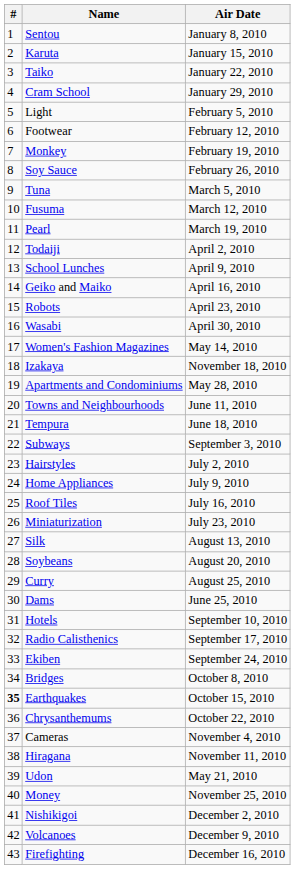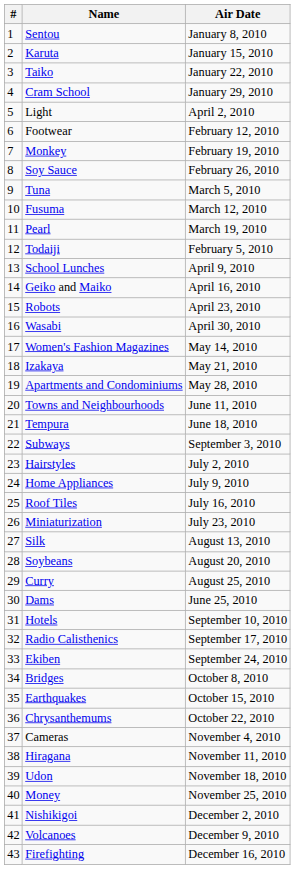 <table class="wikitable sortable">
 <tr>
 <th>#</th>
 <th>Name</th>
 <th>Air Date</th>
 </tr>
 <tr>
 <td>1</td>
 <td><a href='#'>Sentou</a></td>
 <td>January 8, 2010</td>
 </tr>
 <tr>
 <td>2</td>
 <td><a href='#'>Karuta</a></td>
 <td>January 15, 2010</td>
 </tr>
 <tr>
 <td>3</td>
 <td><a href='#'>Taiko</a></td>
 <td>January 22, 2010</td>
 </tr>
 <tr>
 <td>4</td>
 <td><a href='#'>Cram School</a></td>
 <td>January 29, 2010</td>
 </tr>
 <tr>
 <td>5</td>
 <td>Light</td>
-<td>February 5, 2010</td>
+<td>April 2, 2010</td>
 </tr>
 <tr>
 <td>6</td>
 <td>Footwear</td>
 <td>February 12, 2010</td>
 </tr>
 <tr>
 <td>7</td>
 <td><a href='#'>Monkey</a></td>
 <td>February 19, 2010</td>
 </tr>
 <tr>
 <td>8</td>
 <td><a href='#'>Soy Sauce</a></td>
 <td>February 26, 2010</td>
 </tr>
 <tr>
 <td>9</td>
 <td><a href='#'>Tuna</a></td>
 <td>March 5, 2010</td>
 </tr>
 <tr>
 <td>10</td>
 <td><a href='#'>Fusuma</a></td>
 <td>March 12, 2010</td>
 </tr>
 <tr>
 <td>11</td>
 <td><a href='#'>Pearl</a></td>
 <td>March 19, 2010</td>
 </tr>
 <tr>
 <td>12</td>
 <td><a href='#'>Todaiji</a></td>
-<td>April 2, 2010</td>
+<td>February 5, 2010</td>
 </tr>
 <tr>
 <td>13</td>
 <td><a href='#'>School Lunches</a></td>
 <td>April 9, 2010</td>
 </tr>
 <tr>
 <td>14</td>
 <td><a href='#'>Geiko</a> and <a href='#'>Maiko</a></td>
 <td>April 16, 2010</td>
 </tr>
 <tr>
 <td>15</td>
 <td><a href='#'>Robots</a></td>
 <td>April 23, 2010</td>
 </tr>
 <tr>
 <td>16</td>
 <td><a href='#'>Wasabi</a></td>
 <td>April 30, 2010</td>
 </tr>
 <tr>
 <td>17</td>
 <td><a href='#'>Women's Fashion Magazines</a></td>
 <td>May 14, 2010</td>
 </tr>
 <tr>
 <td>18</td>
 <td><a href='#'>Izakaya</a></td>
-<td>November 18, 2010</td>
+<td>May 21, 2010</td>
 </tr>
 <tr>
 <td>19</td>
 <td><a href='#'>Apartments and Condominiums</a></td>
 <td>May 28, 2010</td>
 </tr>
 <tr>
 <td>20</td>
 <td><a href='#'>Towns and Neighbourhoods</a></td>
 <td>June 11, 2010</td>
 </tr>
 <tr>
 <td>21</td>
 <td><a href='#'>Tempura</a></td>
 <td>June 18, 2010</td>
 </tr>
 <tr>
 <td>22</td>
 <td><a href='#'>Subways</a></td>
 <td>September 3, 2010</td>
 </tr>
 <tr>
 <td>23</td>
 <td><a href='#'>Hairstyles</a></td>
 <td>July 2, 2010</td>
 </tr>
 <tr>
 <td>24</td>
 <td><a href='#'>Home Appliances</a></td>
 <td>July 9, 2010</td>
 </tr>
 <tr>
 <td>25</td>
 <td><a href='#'>Roof Tiles</a></td>
 <td>July 16, 2010</td>
 </tr>
 <tr>
 <td>26</td>
 <td><a href='#'>Miniaturization</a></td>
 <td>July 23, 2010</td>
 </tr>
 <tr>
 <td>27</td>
 <td><a href='#'>Silk</a></td>
 <td>August 13, 2010</td>
 </tr>
 <tr>
 <td>28</td>
 <td><a href='#'>Soybeans</a></td>
 <td>August 20, 2010</td>
 </tr>
 <tr>
 <td>29</td>
 <td><a href='#'>Curry</a></td>
 <td>August 25, 2010</td>
 </tr>
 <tr>
 <td>30</td>
 <td><a href='#'>Dams</a></td>
 <td>June 25, 2010</td>
 </tr>
 <tr>
 <td>31</td>
 <td><a href='#'>Hotels</a></td>
 <td>September 10, 2010</td>
 </tr>
 <tr>
 <td>32</td>
 <td><a href='#'>Radio Calisthenics</a></td>
 <td>September 17, 2010</td>
 </tr>
 <tr>
 <td>33</td>
 <td><a href='#'>Ekiben</a></td>
 <td>September 24, 2010</td>
 </tr>
 <tr>
 <td>34</td>
 <td><a href='#'>Bridges</a></td>
 <td>October 8, 2010</td>
 </tr>
 <tr>
-<td><strong>35</strong></td>
+<td>35</td>
 <td><a href='#'>Earthquakes</a></td>
 <td>October 15, 2010</td>
 </tr>
 <tr>
 <td>36</td>
 <td><a href='#'>Chrysanthemums</a></td>
 <td>October 22, 2010</td>
 </tr>
 <tr>
 <td>37</td>
 <td>Cameras</td>
 <td>November 4, 2010</td>
 </tr>
 <tr>
 <td>38</td>
 <td><a href='#'>Hiragana</a></td>
 <td>November 11, 2010</td>
 </tr>
 <tr>
 <td>39</td>
 <td><a href='#'>Udon</a></td>
-<td>May 21, 2010</td>
+<td>November 18, 2010</td>
 </tr>
 <tr>
 <td>40</td>
 <td><a href='#'>Money</a></td>
 <td>November 25, 2010</td>
 </tr>
 <tr>
 <td>41</td>
 <td><a href='#'>Nishikigoi</a></td>
 <td>December 2, 2010</td>
 </tr>
 <tr>
 <td>42</td>
 <td><a href='#'>Volcanoes</a></td>
 <td>December 9, 2010</td>
 </tr>
 <tr>
 <td>43</td>
 <td><a href='#'>Firefighting</a></td>
 <td>December 16, 2010</td>
 </tr>
 </table>
